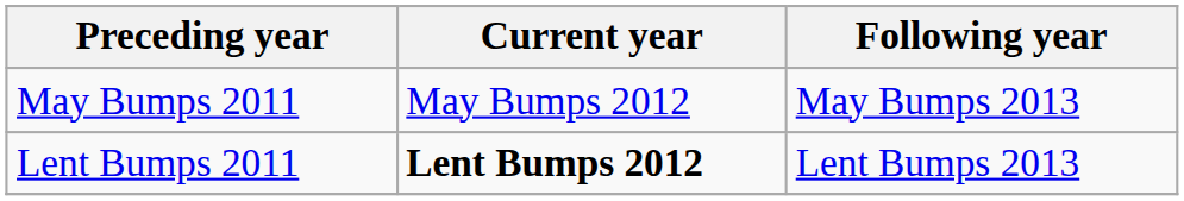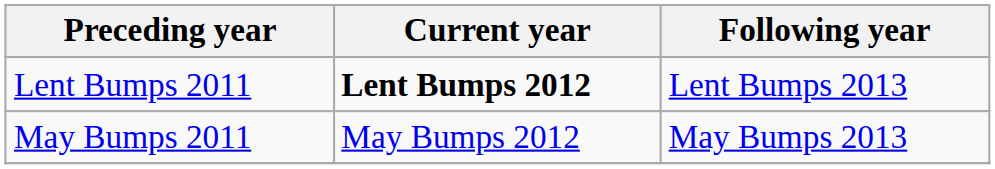 <table class="wikitable" style="margin: 1em auto;">
 <tr>
 <th width=150>Preceding year</th>
 <th width=150>Current year</th>
 <th width=150>Following year</th>
 </tr>
 <tr>
+<td><a href='#'>Lent Bumps 2011</a></td>
+<td><strong>Lent Bumps 2012</strong></td>
+<td><a href='#'>Lent Bumps 2013</a></td>
+</tr>
+<tr>
 <td><a href='#'>May Bumps 2011</a></td>
 <td><a href='#'>May Bumps 2012</a></td>
 <td><a href='#'>May Bumps 2013</a></td>
 </tr>
 <tr>
-<td><a href='#'>Lent Bumps 2011</a></td>
-<td><strong>Lent Bumps 2012</strong></td>
-<td><a href='#'>Lent Bumps 2013</a></td>
-</tr>
-<tr>
 </tr>
 </table>
